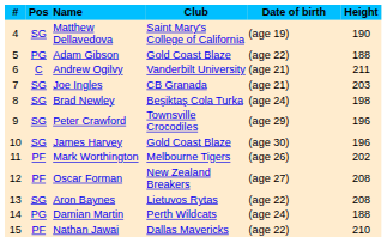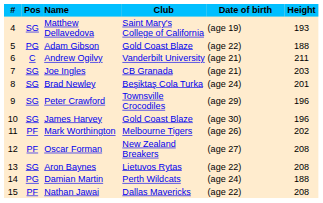 <table border=0 cellpadding=2 cellspacing=0  |- bgcolor=#FFECCE style="text-align:center; font-size:90%;" width=80%>
 <tr bgcolor=#00BFFF>
 <th width=5%>#</th>
 <th width=5%>Pos</th>
 <th width=22% align=left>Name</th>
 <th width=24%>Club</th>
 <th width=22%>Date of birth</th>
 <th width=8%>Height</th>
 </tr>
 <tr>
 <td>4</td>
 <td><a href='#'>SG</a></td>
 <td align=left><a href='#'>Matthew Dellavedova</a></td>
 <td align=left> <a href='#'>Saint Mary's College of California</a></td>
 <td align=left> (age 19)</td>
-<td>190</td>
+<td>193</td>
 </tr>
 <tr>
 <td>5</td>
 <td><a href='#'>PG</a></td>
 <td align=left><a href='#'>Adam Gibson</a></td>
 <td align=left> <a href='#'>Gold Coast Blaze</a></td>
 <td align=left> (age 22)</td>
 <td>188</td>
 </tr>
 <tr>
 <td>6</td>
 <td><a href='#'>C</a></td>
 <td align=left><a href='#'>Andrew Ogilvy</a></td>
 <td align=left> <a href='#'>Vanderbilt University</a></td>
 <td align=left> (age 21)</td>
 <td>211</td>
 </tr>
 <tr>
 <td>7</td>
 <td><a href='#'>SG</a></td>
 <td align=left><a href='#'>Joe Ingles</a></td>
 <td align=left> <a href='#'>CB Granada</a></td>
 <td align=left> (age 21)</td>
 <td>203</td>
 </tr>
 <tr>
 <td>8</td>
 <td><a href='#'>SG</a></td>
 <td align=left><a href='#'>Brad Newley</a></td>
 <td align=left> <a href='#'>Beşiktaş Cola Turka</a></td>
 <td align=left> (age 24)</td>
-<td>198</td>
+<td>201</td>
 </tr>
 <tr>
 <td>9</td>
 <td><a href='#'>SG</a></td>
 <td align=left><a href='#'>Peter Crawford</a></td>
 <td align=left> <a href='#'>Townsville Crocodiles</a></td>
 <td align=left> (age 29)</td>
 <td>196</td>
 </tr>
 <tr>
 <td>10</td>
 <td><a href='#'>SG</a></td>
 <td align=left><a href='#'>James Harvey</a></td>
 <td align=left> <a href='#'>Gold Coast Blaze</a></td>
 <td align=left> (age 30)</td>
 <td>196</td>
 </tr>
 <tr>
 <td>11</td>
 <td><a href='#'>PF</a></td>
 <td align=left><a href='#'>Mark Worthington</a></td>
 <td align=left> <a href='#'>Melbourne Tigers</a></td>
 <td align=left> (age 26)</td>
 <td>202</td>
 </tr>
 <tr>
 <td>12</td>
 <td><a href='#'>PF</a></td>
 <td align=left><a href='#'>Oscar Forman</a></td>
 <td align=left> <a href='#'>New Zealand Breakers</a></td>
 <td align=left> (age 27)</td>
 <td>208</td>
 </tr>
 <tr>
 <td>13</td>
 <td><a href='#'>SG</a></td>
 <td align=left><a href='#'>Aron Baynes</a></td>
 <td align=left> <a href='#'>Lietuvos Rytas</a></td>
 <td align=left> (age 22)</td>
 <td>208</td>
 </tr>
 <tr>
 <td>14</td>
 <td><a href='#'>PG</a></td>
 <td align=left><a href='#'>Damian Martin</a></td>
 <td align=left> <a href='#'>Perth Wildcats</a></td>
 <td align=left> (age 24)</td>
 <td>188</td>
 </tr>
 <tr>
 <td>15</td>
 <td><a href='#'>PF</a></td>
 <td align=left><a href='#'>Nathan Jawai</a></td>
 <td align=left> <a href='#'>Dallas Mavericks</a></td>
 <td align=left> (age 22)</td>
-<td>210</td>
+<td>208</td>
 </tr>
 </table>
